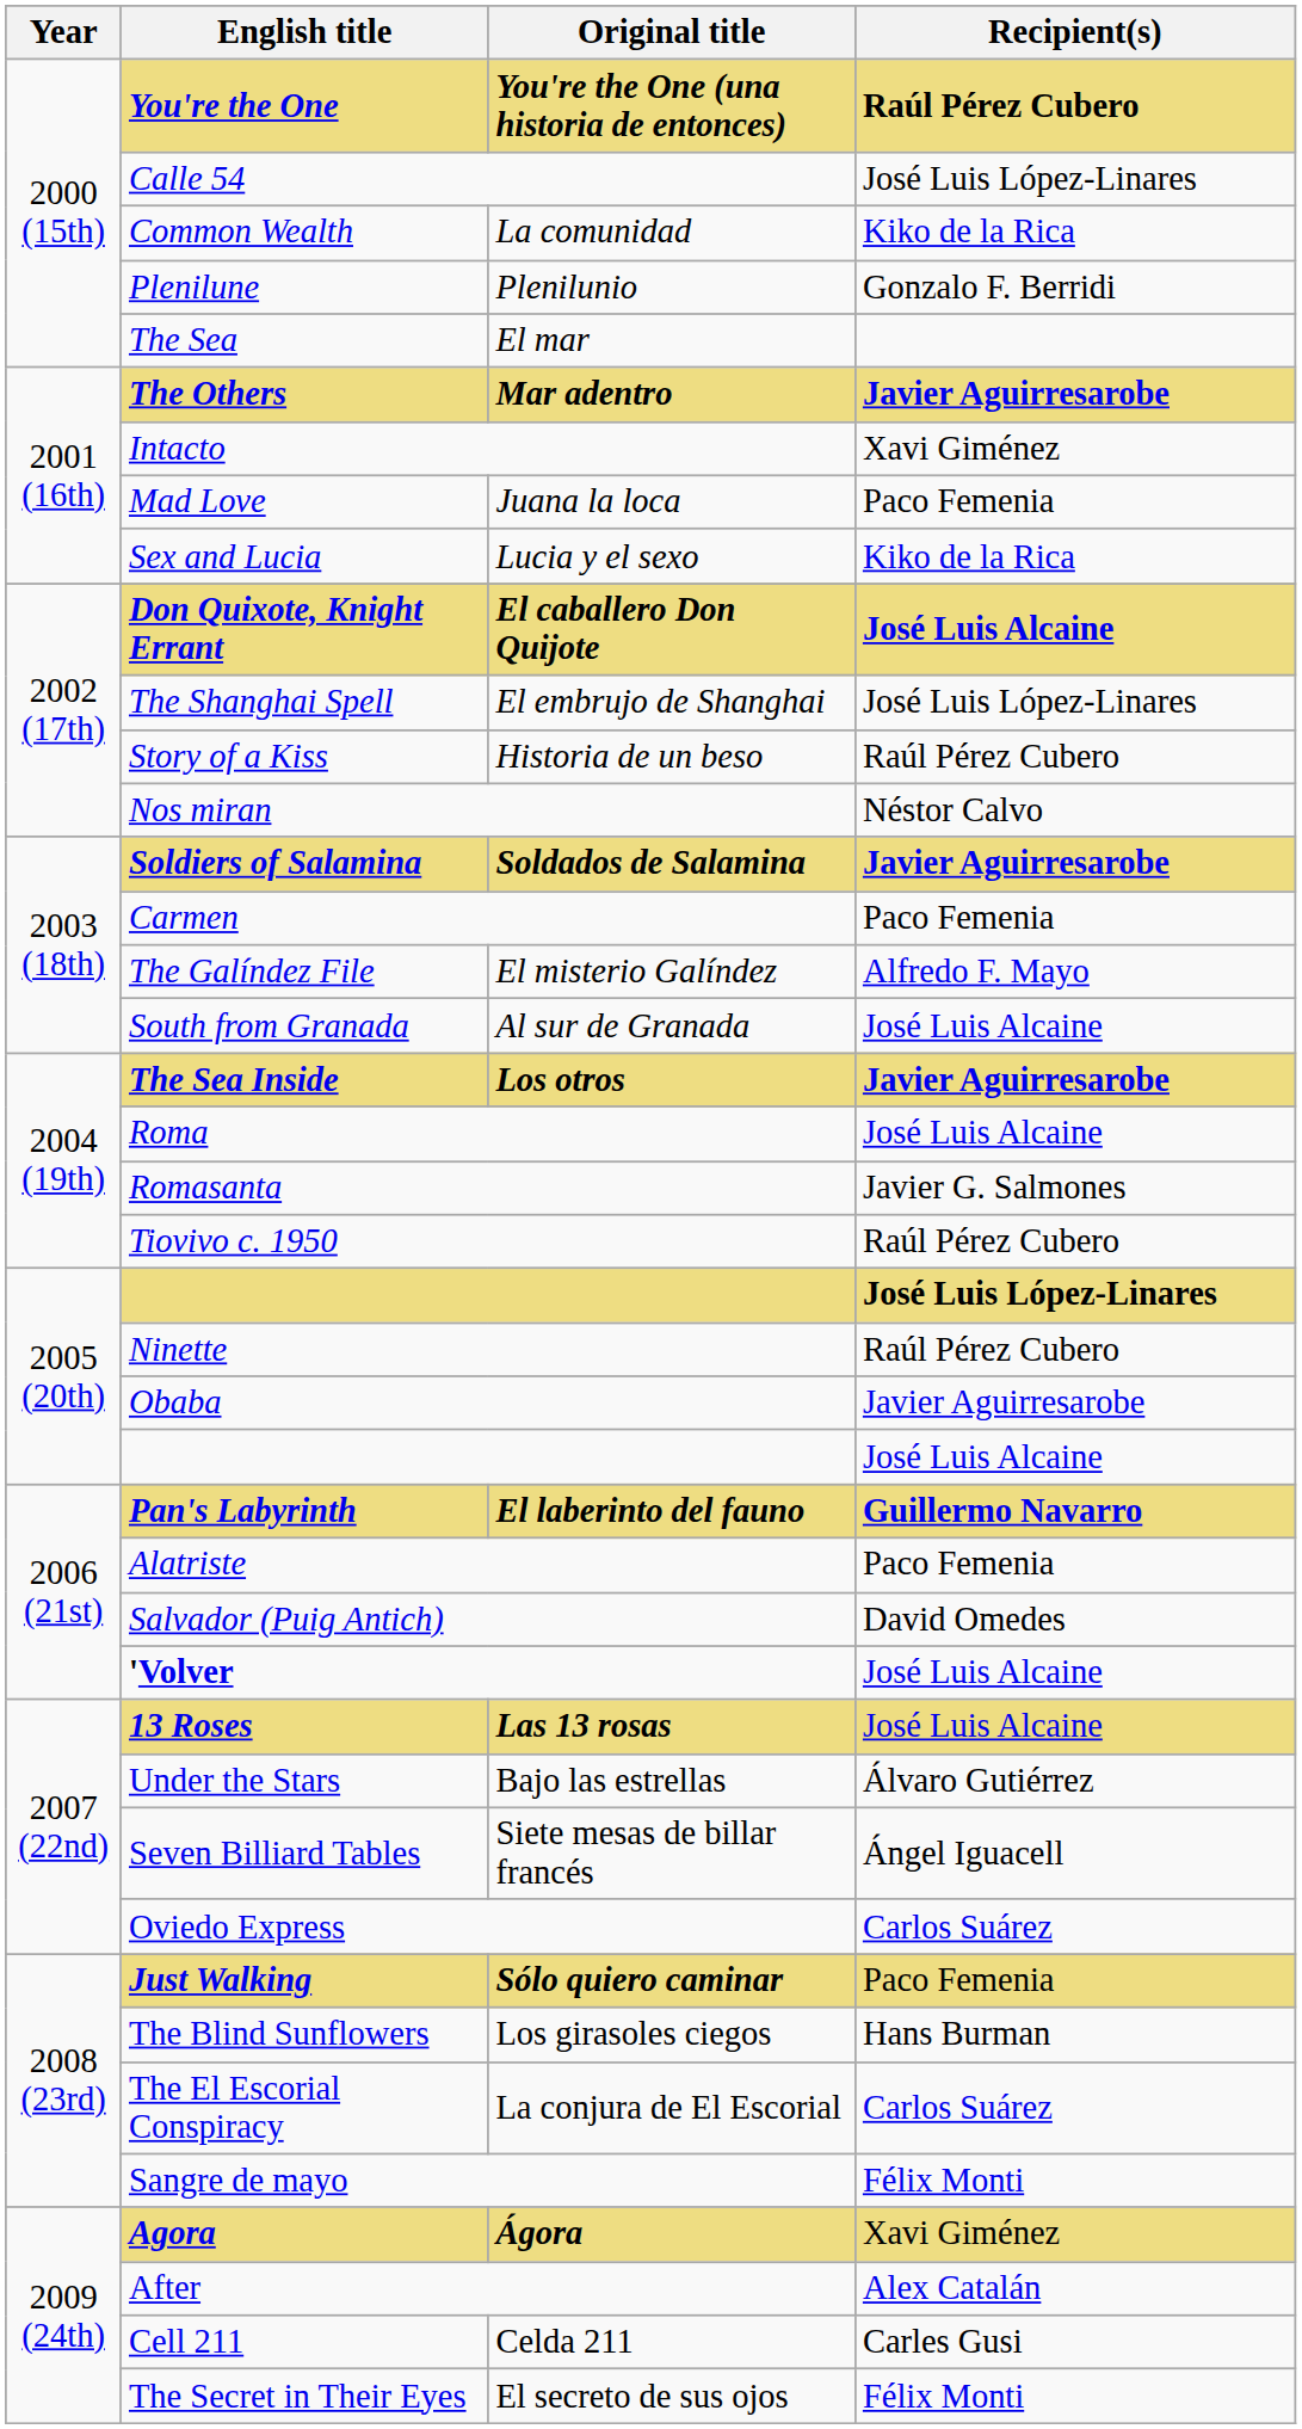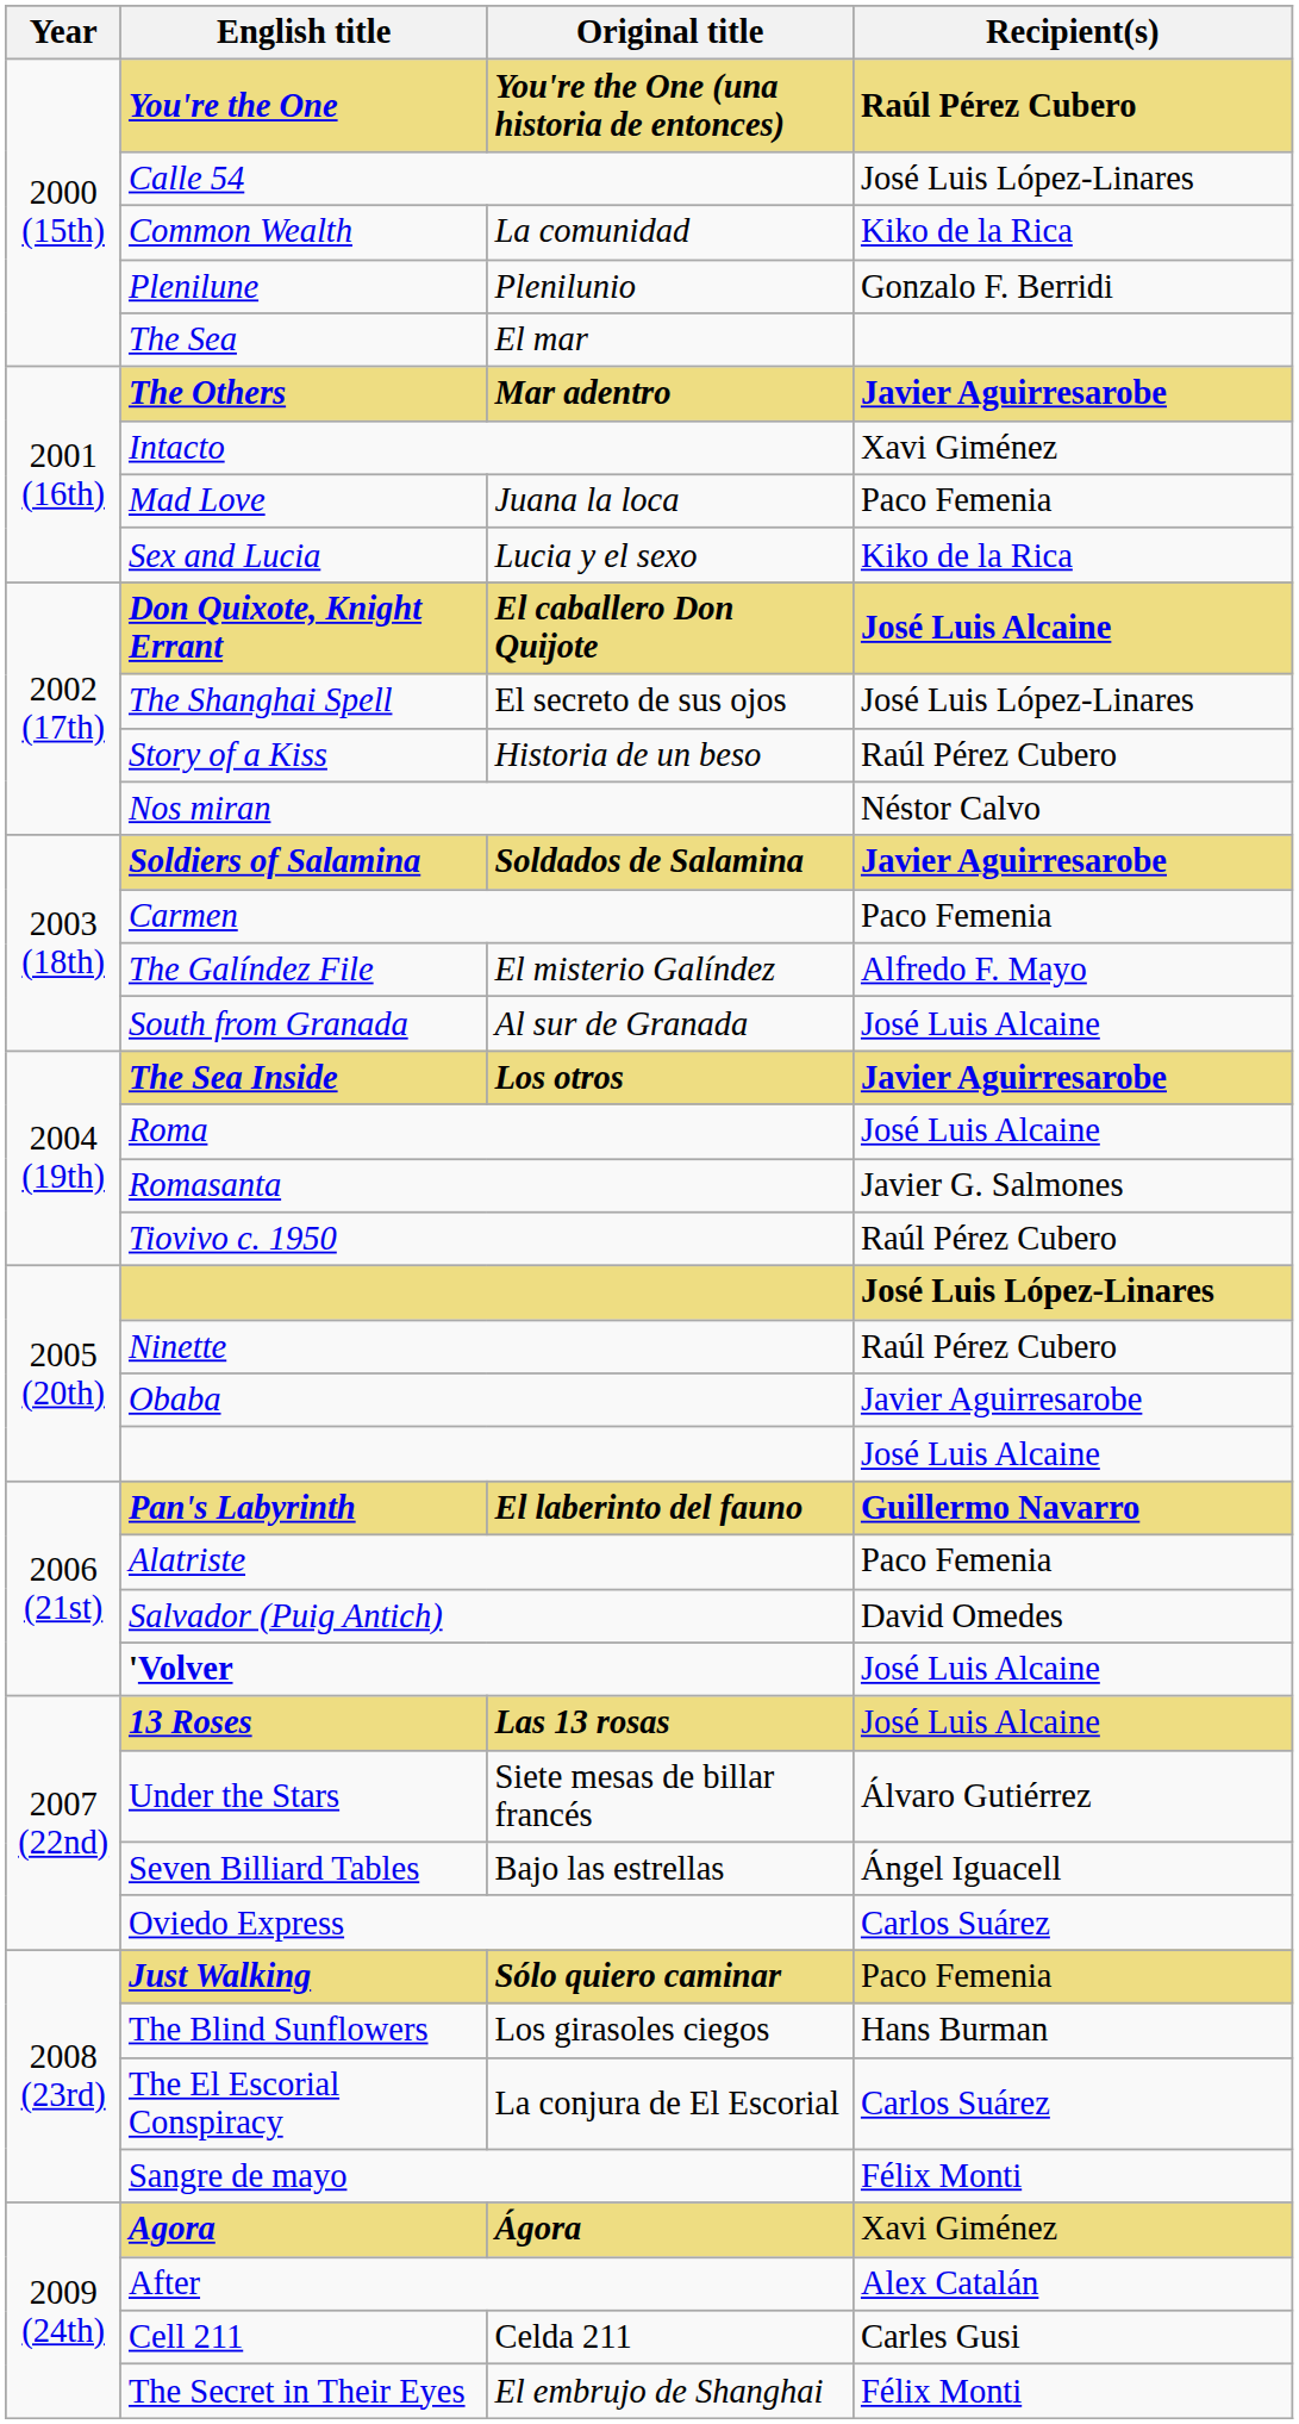 <table class="wikitable sortable" style="text-align:left;"style="width:95%">
 <tr>
 <th scope="col" style="width:5%;">Year</th>
 <th scope="col" style="width:25%;">English title</th>
 <th scope="col" style="width:25%;">Original title</th>
 <th scope="col" style="width:30%;">Recipient(s)</th>
 </tr>
 <tr>
 <td rowspan="5" style="text-align:center;">2000<br><a href='#'>(15th)</a></td>
 <td style="background:#eedd82;"><strong><em><a href='#'>You're the One</a></em></strong></td>
 <td style="background:#eedd82;"><strong><em>You're the One (una historia de entonces)</em></strong></td>
 <td style="background:#eedd82;"><strong>Raúl Pérez Cubero</strong></td>
 </tr>
 <tr>
 <td colspan="2"><em><a href='#'>Calle 54</a></em></td>
 <td>José Luis López-Linares</td>
 </tr>
 <tr>
 <td><em><a href='#'>Common Wealth</a></em></td>
 <td><em>La comunidad</em></td>
 <td><a href='#'>Kiko de la Rica</a></td>
 </tr>
 <tr>
 <td><em><a href='#'>Plenilune</a></em></td>
 <td><em>Plenilunio</em></td>
 <td>Gonzalo F. Berridi</td>
 </tr>
 <tr>
 <td><em><a href='#'>The Sea</a></em></td>
 <td><em>El mar</em></td>
 <td></td>
 </tr>
 <tr>
 <td rowspan="4" style="text-align:center;">2001<br><a href='#'>(16th)</a></td>
 <td style="background:#eedd82;"><strong><em><a href='#'>The Others</a></em></strong></td>
 <td style="background:#eedd82;"><strong><em>Mar adentro</em></strong></td>
 <td style="background:#eedd82;"><strong><a href='#'>Javier Aguirresarobe</a></strong></td>
 </tr>
 <tr>
 <td colspan="2"><em><a href='#'>Intacto</a></em></td>
 <td>Xavi Giménez</td>
 </tr>
 <tr>
 <td><em><a href='#'>Mad Love</a></em></td>
 <td><em>Juana la loca</em></td>
 <td>Paco Femenia</td>
 </tr>
 <tr>
 <td><em><a href='#'>Sex and Lucia</a></em></td>
 <td><em>Lucia y el sexo</em></td>
 <td><a href='#'>Kiko de la Rica</a></td>
 </tr>
 <tr>
 <td rowspan="4" style="text-align:center;">2002<br><a href='#'>(17th)</a></td>
 <td style="background:#eedd82;"><strong><em><a href='#'>Don Quixote, Knight Errant</a></em></strong></td>
 <td style="background:#eedd82;"><strong><em>El caballero Don Quijote</em></strong></td>
 <td style="background:#eedd82;"><strong><a href='#'>José Luis Alcaine</a></strong></td>
 </tr>
 <tr>
 <td><em><a href='#'>The Shanghai Spell</a></em></td>
-<td><em>El embrujo de Shanghai</em></td>
+<td></em>El secreto de sus ojos<em></td>
 <td>José Luis López-Linares</td>
 </tr>
 <tr>
 <td><em><a href='#'>Story of a Kiss</a></em></td>
 <td><em>Historia de un beso</em></td>
 <td>Raúl Pérez Cubero</td>
 </tr>
 <tr>
 <td colspan="2"><em><a href='#'>Nos miran</a></em></td>
 <td>Néstor Calvo</td>
 </tr>
 <tr>
 <td rowspan="4" style="text-align:center;">2003<br><a href='#'>(18th)</a></td>
 <td style="background:#eedd82;"><strong><em><a href='#'>Soldiers of Salamina</a></em></strong></td>
 <td style="background:#eedd82;"><strong><em>Soldados de Salamina</em></strong></td>
 <td style="background:#eedd82;"><strong><a href='#'>Javier Aguirresarobe</a></strong></td>
 </tr>
 <tr>
 <td colspan="2"><em><a href='#'>Carmen</a></em></td>
 <td>Paco Femenia</td>
 </tr>
 <tr>
 <td><em><a href='#'>The Galíndez File</a></em></td>
 <td><em>El misterio Galíndez</em></td>
 <td><a href='#'>Alfredo F. Mayo</a></td>
 </tr>
 <tr>
 <td><em><a href='#'>South from Granada</a></em></td>
 <td><em>Al sur de Granada</em></td>
 <td><a href='#'>José Luis Alcaine</a></td>
 </tr>
 <tr>
 <td rowspan="4" style="text-align:center;">2004<br><a href='#'>(19th)</a></td>
 <td style="background:#eedd82;"><strong><em><a href='#'>The Sea Inside</a></em></strong></td>
 <td style="background:#eedd82;"><strong><em>Los otros</em></strong></td>
 <td style="background:#eedd82;"><strong><a href='#'>Javier Aguirresarobe</a></strong></td>
 </tr>
 <tr>
 <td colspan="2"><em><a href='#'>Roma</a></em></td>
 <td><a href='#'>José Luis Alcaine</a></td>
 </tr>
 <tr>
 <td colspan="2"><em><a href='#'>Romasanta</a></em></td>
 <td>Javier G. Salmones</td>
 </tr>
 <tr>
 <td colspan="2"><em><a href='#'>Tiovivo c. 1950</a></em></td>
 <td>Raúl Pérez Cubero</td>
 </tr>
 <tr>
 <td rowspan="4" style="text-align:center;">2005<br><a href='#'>(20th)</a></td>
 <td colspan="2" style="background:#eedd82;"><strong><em></em></strong></td>
 <td style="background:#eedd82;"><strong>José Luis López-Linares</strong></td>
 </tr>
 <tr>
 <td colspan="2"><em><a href='#'>Ninette</a></em></td>
 <td>Raúl Pérez Cubero</td>
 </tr>
 <tr>
 <td colspan="2"><em><a href='#'>Obaba</a></em></td>
 <td><a href='#'>Javier Aguirresarobe</a></td>
 </tr>
 <tr>
 <td colspan="2"><em></em></td>
 <td><a href='#'>José Luis Alcaine</a></td>
 </tr>
 <tr>
 <td rowspan="4" style="text-align:center;">2006<br><a href='#'>(21st)</a></td>
 <td style="background:#eedd82;"><strong><em><a href='#'>Pan's Labyrinth</a></em></strong></td>
 <td style="background:#eedd82;"><strong><em>El laberinto del fauno</em></strong></td>
 <td style="background:#eedd82;"><strong><a href='#'>Guillermo Navarro</a></strong></td>
 </tr>
 <tr>
 <td colspan="2"><em><a href='#'>Alatriste</a></em></td>
 <td>Paco Femenia</td>
 </tr>
 <tr>
 <td colspan="2"><em><a href='#'>Salvador (Puig Antich)</a></em></td>
 <td>David Omedes</td>
 </tr>
 <tr>
 <td colspan="2"><strong>'<a href='#'>Volver</a><em></td>
 <td><a href='#'>José Luis Alcaine</a></td>
 </tr>
 <tr>
 <td rowspan="4" style="text-align:center;">2007<br><a href='#'>(22nd)</a></td>
 <td style="background:#eedd82;"><strong><em><a href='#'>13 Roses</a></em></strong></td>
 <td style="background:#eedd82;"><strong><em>Las 13 rosas</em></strong></td>
 <td style="background:#eedd82;"></strong><a href='#'>José Luis Alcaine</a><strong></td>
 </tr>
 <tr>
 <td></em><a href='#'>Under the Stars</a><em></td>
-<td></em>Bajo las estrellas<em></td>
+<td></em>Siete mesas de billar francés<em></td>
 <td>Álvaro Gutiérrez</td>
 </tr>
 <tr>
 <td></em><a href='#'>Seven Billiard Tables</a><em></td>
-<td></em>Siete mesas de billar francés<em></td>
+<td></em>Bajo las estrellas<em></td>
 <td>Ángel Iguacell</td>
 </tr>
 <tr>
 <td colspan="2"></em><a href='#'>Oviedo Express</a><em></td>
 <td><a href='#'>Carlos Suárez</a></td>
 </tr>
 <tr>
 <td rowspan="4" style="text-align:center;">2008<br><a href='#'>(23rd)</a></td>
 <td style="background:#eedd82;"><strong><em><a href='#'>Just Walking</a></em></strong></td>
 <td style="background:#eedd82;"><strong><em>Sólo quiero caminar</em></strong></td>
 <td style="background:#eedd82;"></strong>Paco Femenia<strong></td>
 </tr>
 <tr>
 <td></em><a href='#'>The Blind Sunflowers</a><em></td>
 <td></em>Los girasoles ciegos<em></td>
 <td>Hans Burman</td>
 </tr>
 <tr>
 <td></em><a href='#'>The El Escorial Conspiracy</a><em></td>
 <td></em>La conjura de El Escorial<em></td>
 <td><a href='#'>Carlos Suárez</a></td>
 </tr>
 <tr>
 <td colspan="2"></em><a href='#'>Sangre de mayo</a><em></td>
 <td><a href='#'>Félix Monti</a></td>
 </tr>
 <tr>
 <td rowspan="4" style="text-align:center;">2009<br><a href='#'>(24th)</a></td>
 <td style="background:#eedd82;"><strong><em><a href='#'>Agora</a></em></strong></td>
 <td style="background:#eedd82;"><strong><em>Ágora</em></strong></td>
 <td style="background:#eedd82;"></strong>Xavi Giménez<strong></td>
 </tr>
 <tr>
 <td colspan="2"></em><a href='#'>After</a><em></td>
 <td><a href='#'>Alex Catalán</a></td>
 </tr>
 <tr>
 <td></em><a href='#'>Cell 211</a><em></td>
 <td></em>Celda 211<em></td>
 <td>Carles Gusi</td>
 </tr>
 <tr>
 <td></em><a href='#'>The Secret in Their Eyes</a><em></td>
-<td></em>El secreto de sus ojos<em></td>
+<td><em>El embrujo de Shanghai</em></td>
 <td><a href='#'>Félix Monti</a></td>
 </tr>
 <tr>
 </tr>
 </table>
